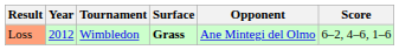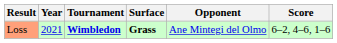 <table class="sortable wikitable">
 <tr>
 <th>Result</th>
 <th>Year</th>
 <th>Tournament</th>
 <th>Surface</th>
 <th>Opponent</th>
 <th class="unsortable">Score</th>
 </tr>
 <tr bgcolor=ccffcc>
 <td bgcolor=ffa07a>Loss</td>
-<td><a href='#'>2012</a></td>
-<td><a href='#'>Wimbledon</a></td>
+<td><a href='#'>2021</a></td>
+<td><strong><a href='#'>Wimbledon</a></strong></td>
 <td><strong>Grass</strong></td>
 <td> <a href='#'>Ane Mintegi del Olmo</a></td>
 <td>6–2, 4–6, 1–6</td>
 </tr>
 </table>
